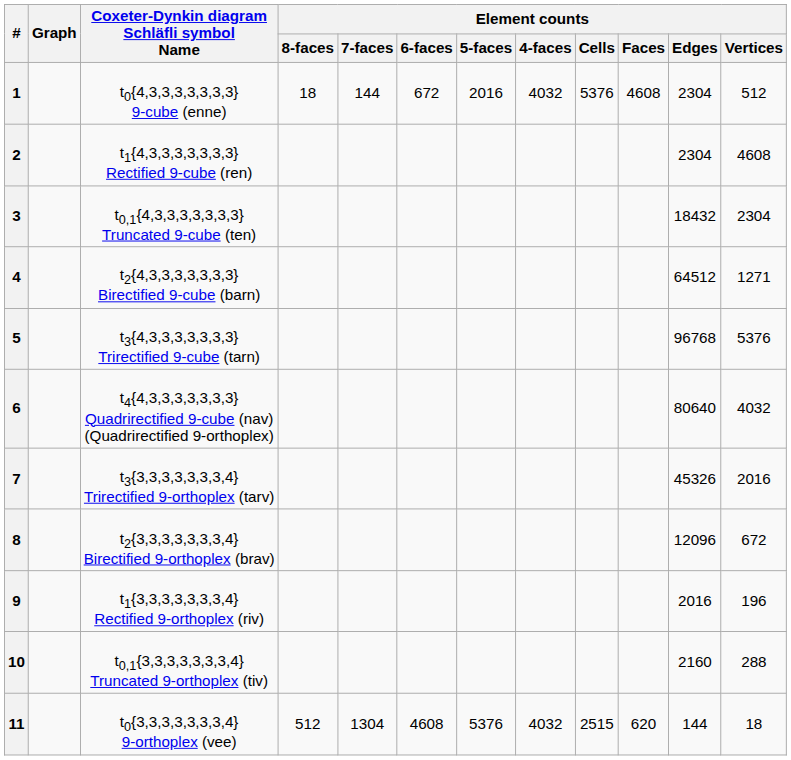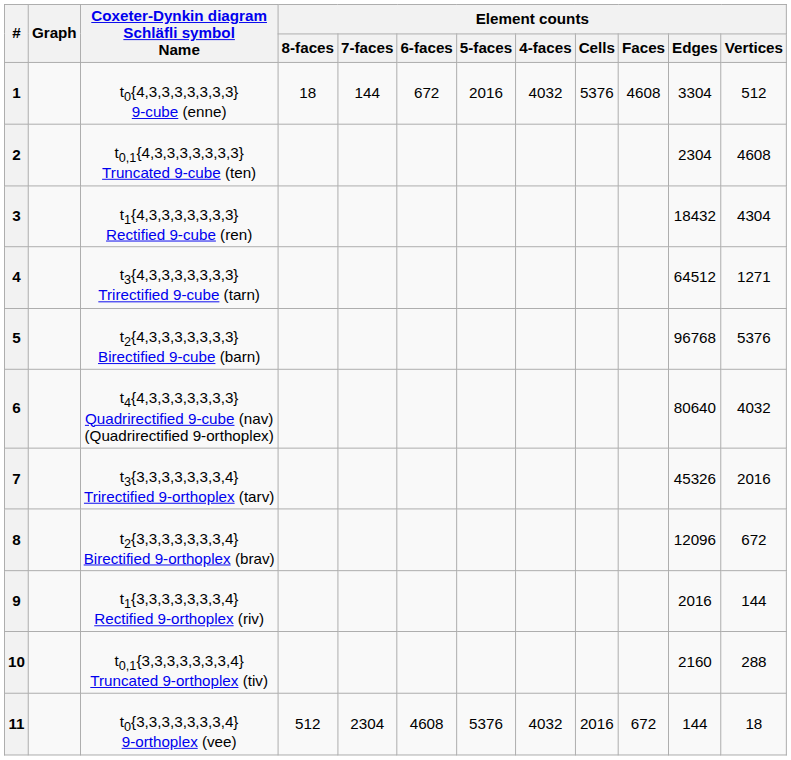 <table class="wikitable">
 <tr>
 <th rowspan=2>#</th>
 <th rowspan=2>Graph</th>
 <th rowspan=2><a href='#'>Coxeter-Dynkin diagram</a><br><a href='#'>Schläfli symbol</a><br>Name</th>
 <th colspan=10>Element counts</th>
 </tr>
 <tr>
 <th>8-faces</th>
 <th>7-faces</th>
 <th>6-faces</th>
 <th>5-faces</th>
 <th>4-faces</th>
 <th>Cells</th>
 <th>Faces</th>
 <th>Edges</th>
 <th>Vertices</th>
 </tr>
 <tr align=center>
 <th>1</th>
 <td></td>
 <td><br>t<sub>0</sub>{4,3,3,3,3,3,3,3}<br><a href='#'>9-cube</a> (enne)</td>
 <td>18</td>
 <td>144</td>
 <td>672</td>
 <td>2016</td>
 <td>4032</td>
 <td>5376</td>
 <td>4608</td>
-<td>2304</td>
+<td>3304</td>
 <td>512</td>
 </tr>
 <tr align=center>
 <th>2</th>
 <td></td>
-<td><br>t<sub>1</sub>{4,3,3,3,3,3,3,3}<br><a href='#'>Rectified 9-cube</a> (ren)</td>
+<td><br>t<sub>0,1</sub>{4,3,3,3,3,3,3,3}<br><a href='#'>Truncated 9-cube</a> (ten)</td>
 <td></td>
 <td></td>
 <td></td>
 <td></td>
 <td></td>
 <td></td>
 <td></td>
 <td>2304</td>
 <td>4608</td>
 </tr>
 <tr align=center>
 <th>3</th>
 <td></td>
-<td><br>t<sub>0,1</sub>{4,3,3,3,3,3,3,3}<br><a href='#'>Truncated 9-cube</a> (ten)</td>
+<td><br>t<sub>1</sub>{4,3,3,3,3,3,3,3}<br><a href='#'>Rectified 9-cube</a> (ren)</td>
 <td></td>
 <td></td>
 <td></td>
 <td></td>
 <td></td>
 <td></td>
 <td></td>
 <td>18432</td>
-<td>2304</td>
+<td>4304</td>
 </tr>
 <tr align=center>
 <th>4</th>
 <td></td>
-<td><br>t<sub>2</sub>{4,3,3,3,3,3,3,3}<br><a href='#'>Birectified 9-cube</a> (barn)</td>
+<td><br>t<sub>3</sub>{4,3,3,3,3,3,3,3}<br><a href='#'>Trirectified 9-cube</a> (tarn)</td>
 <td></td>
 <td></td>
 <td></td>
 <td></td>
 <td></td>
 <td></td>
 <td></td>
 <td>64512</td>
 <td>1271</td>
 </tr>
 <tr align=center>
 <th>5</th>
 <td></td>
-<td><br>t<sub>3</sub>{4,3,3,3,3,3,3,3}<br><a href='#'>Trirectified 9-cube</a> (tarn)</td>
+<td><br>t<sub>2</sub>{4,3,3,3,3,3,3,3}<br><a href='#'>Birectified 9-cube</a> (barn)</td>
 <td></td>
 <td></td>
 <td></td>
 <td></td>
 <td></td>
 <td></td>
 <td></td>
 <td>96768</td>
 <td>5376</td>
 </tr>
 <tr align=center>
 <th>6</th>
 <td></td>
 <td><br>t<sub>4</sub>{4,3,3,3,3,3,3,3}<br><a href='#'>Quadrirectified 9-cube</a> (nav)<br>(Quadrirectified 9-orthoplex)</td>
 <td></td>
 <td></td>
 <td></td>
 <td></td>
 <td></td>
 <td></td>
 <td></td>
 <td>80640</td>
 <td>4032</td>
 </tr>
 <tr align=center>
 <th>7</th>
 <td></td>
 <td><br>t<sub>3</sub>{3,3,3,3,3,3,3,4}<br><a href='#'>Trirectified 9-orthoplex</a> (tarv)</td>
 <td></td>
 <td></td>
 <td></td>
 <td></td>
 <td></td>
 <td></td>
 <td></td>
 <td>45326</td>
 <td>2016</td>
 </tr>
 <tr align=center>
 <th>8</th>
 <td></td>
 <td><br>t<sub>2</sub>{3,3,3,3,3,3,3,4}<br><a href='#'>Birectified 9-orthoplex</a> (brav)</td>
 <td></td>
 <td></td>
 <td></td>
 <td></td>
 <td></td>
 <td></td>
 <td></td>
 <td>12096</td>
 <td>672</td>
 </tr>
 <tr align=center>
 <th>9</th>
 <td></td>
 <td><br>t<sub>1</sub>{3,3,3,3,3,3,3,4}<br><a href='#'>Rectified 9-orthoplex</a> (riv)</td>
 <td></td>
 <td></td>
 <td></td>
 <td></td>
 <td></td>
 <td></td>
 <td></td>
 <td>2016</td>
-<td>196</td>
+<td>144</td>
 </tr>
 <tr align=center>
 <th>10</th>
 <td></td>
 <td><br>t<sub>0,1</sub>{3,3,3,3,3,3,3,4}<br><a href='#'>Truncated 9-orthoplex</a> (tiv)</td>
 <td></td>
 <td></td>
 <td></td>
 <td></td>
 <td></td>
 <td></td>
 <td></td>
 <td>2160</td>
 <td>288</td>
 </tr>
 <tr align=center>
 <th>11</th>
 <td></td>
 <td><br>t<sub>0</sub>{3,3,3,3,3,3,3,4}<br><a href='#'>9-orthoplex</a> (vee)</td>
 <td>512</td>
-<td>1304</td>
+<td>2304</td>
 <td>4608</td>
 <td>5376</td>
 <td>4032</td>
-<td>2515</td>
-<td>620</td>
+<td>2016</td>
+<td>672</td>
 <td>144</td>
 <td>18</td>
 </tr>
 </table>
